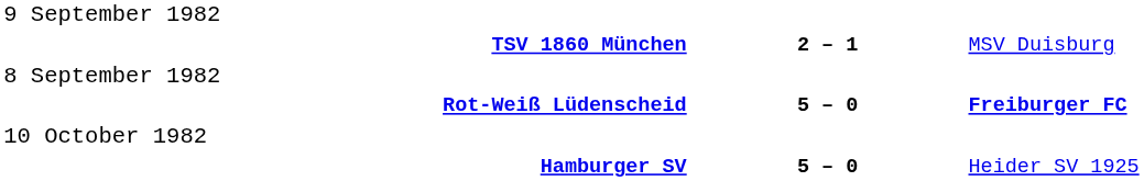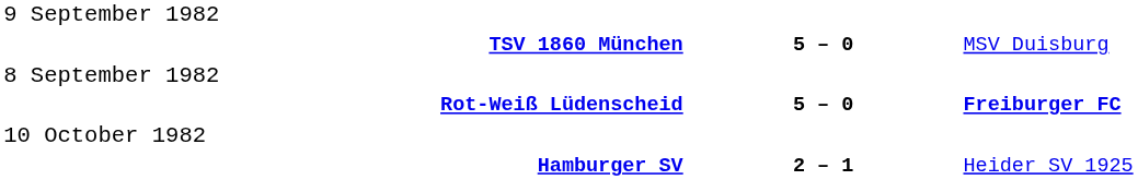 <table width=100% cellspacing=1>
 <tr>
 <th width=25%></th>
 <th width=10%></th>
 <th width=25%></th>
 <th></th>
 </tr>
 <tr>
 <td>9 September 1982</td>
 </tr>
 <tr style=font-size:90%>
 <td align=right><strong><a href='#'>TSV 1860 München</a></strong></td>
-<td align=center><strong>2 – 1</strong></td>
+<td align=center><strong>5 – 0</strong></td>
 <td><a href='#'>MSV Duisburg</a></td>
 </tr>
 <tr>
 <td>8 September 1982</td>
 </tr>
 <tr style=font-size:90%>
 <td align=right><strong><a href='#'>Rot-Weiß Lüdenscheid</a></strong></td>
 <td align=center><strong>5 – 0</strong></td>
 <td><strong><a href='#'>Freiburger FC</a></strong></td>
 </tr>
 <tr>
 <td>10 October 1982</td>
 </tr>
 <tr style=font-size:90%>
 <td align=right><strong><a href='#'>Hamburger SV</a></strong></td>
-<td align=center><strong>5 – 0</strong></td>
+<td align=center><strong>2 – 1</strong></td>
 <td><a href='#'>Heider SV 1925</a></td>
 </tr>
 </table>
